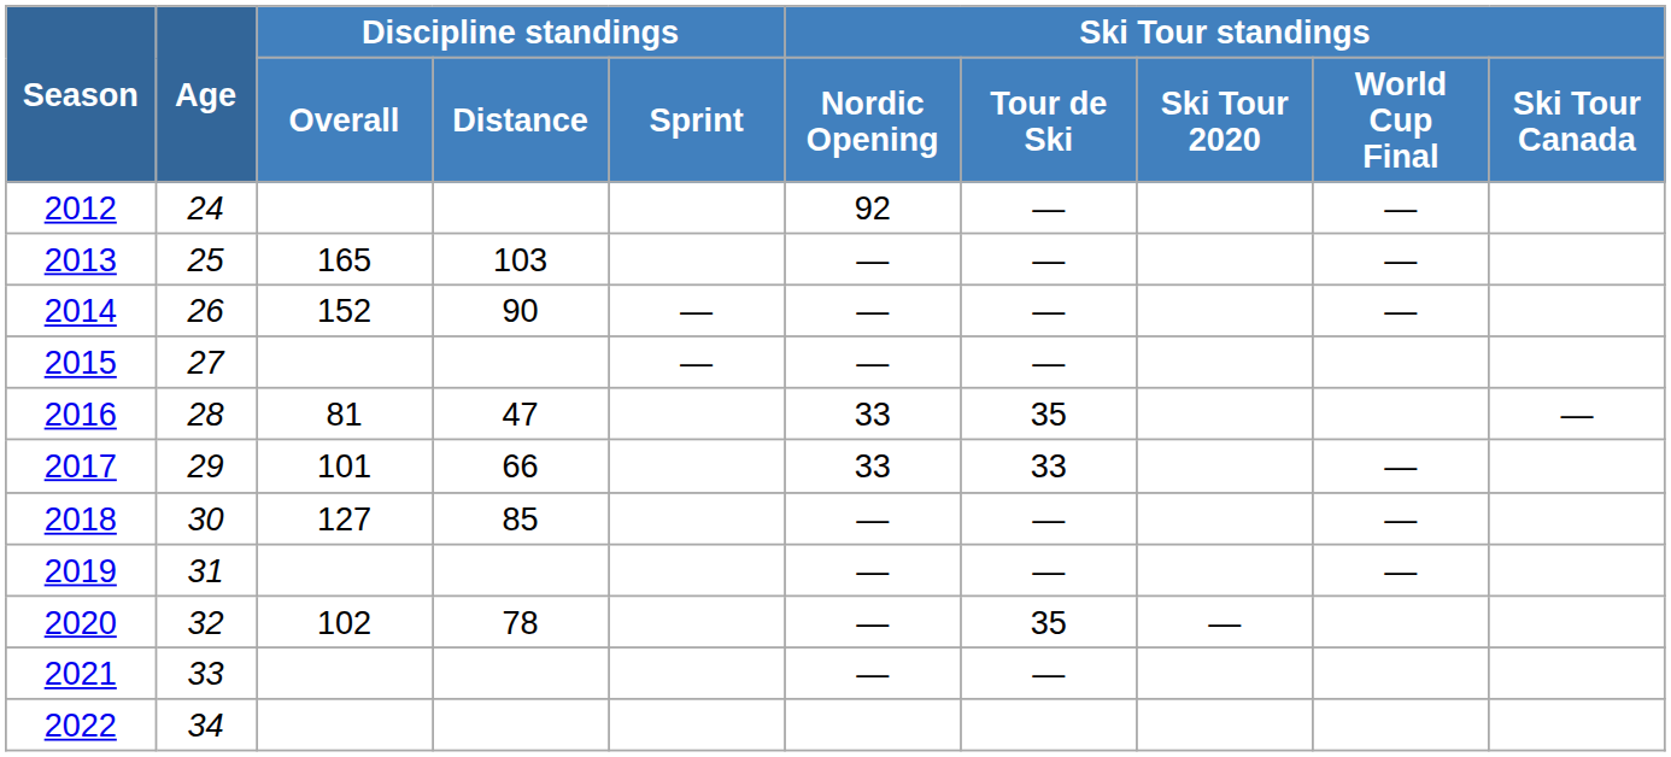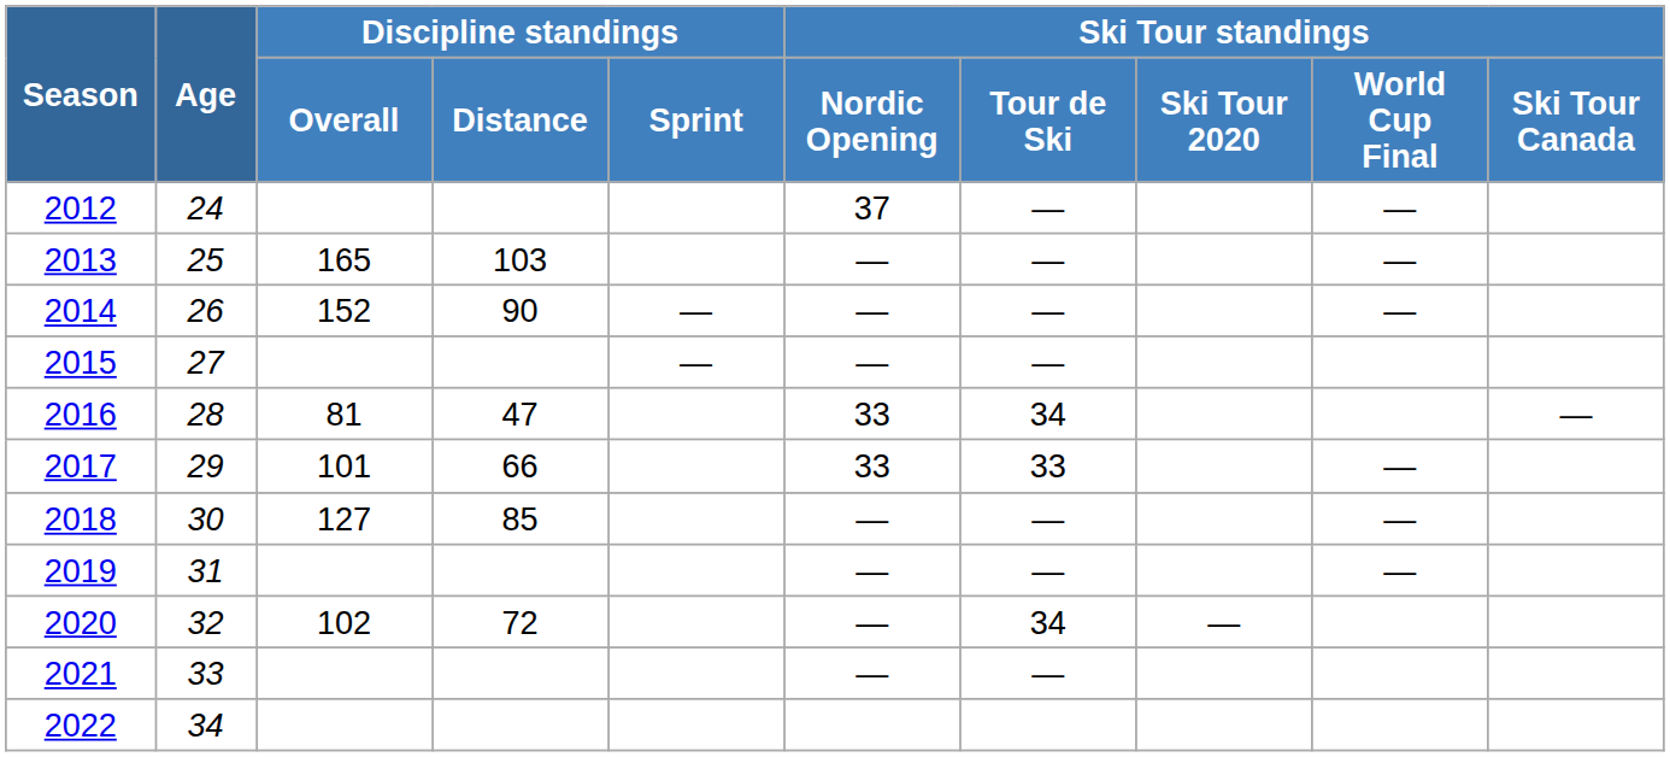 <table class="wikitable" style="font-size:95%; text-align:center; border:grey solid 1px; border-collapse:collapse; background:#ffffff;">
 <tr>
 <th style="background-color:#369; color:white; width:60px;" rowspan="2"> Season </th>
 <th style="background-color:#369; color:white; width:40px;" rowspan="2"> Age </th>
 <th style="background-color:#4180be; color:white;" colspan="3">Discipline standings</th>
 <th style="background-color:#4180be; color:white;" colspan="5">Ski Tour standings</th>
 </tr>
 <tr>
 <th style="background-color:#4180be; color:white; width:75px;">Overall</th>
 <th style="background-color:#4180be; color:white; width:75px;">Distance</th>
 <th style="background-color:#4180be; color:white; width:75px;">Sprint</th>
 <th style="background-color:#4180be; color:white; width:75px;">Nordic<br>Opening</th>
 <th style="background-color:#4180be; color:white; width:75px;">Tour de<br>Ski</th>
 <th style="background-color:#4180be; color:white; width:75px;">Ski Tour<br>2020</th>
 <th style="background-color:#4180be; color:white; width:75px;">World Cup<br>Final</th>
 <th style="background-color:#4180be; color:white; width:75px;">Ski Tour<br>Canada</th>
 </tr>
 <tr>
 <td><a href='#'>2012</a></td>
 <td><em>24</em></td>
 <td></td>
 <td></td>
 <td></td>
-<td>92</td>
+<td>37</td>
 <td>—</td>
 <td></td>
 <td>—</td>
 <td></td>
 </tr>
 <tr>
 <td><a href='#'>2013</a></td>
 <td><em>25</em></td>
 <td>165</td>
 <td>103</td>
 <td></td>
 <td>—</td>
 <td>—</td>
 <td></td>
 <td>—</td>
 <td></td>
 </tr>
 <tr>
 <td><a href='#'>2014</a></td>
 <td><em>26</em></td>
 <td>152</td>
 <td>90</td>
 <td>—</td>
 <td>—</td>
 <td>—</td>
 <td></td>
 <td>—</td>
 <td></td>
 </tr>
 <tr>
 <td><a href='#'>2015</a></td>
 <td><em>27</em></td>
 <td></td>
 <td></td>
 <td>—</td>
 <td>—</td>
 <td>—</td>
 <td></td>
 <td></td>
 <td></td>
 </tr>
 <tr>
 <td><a href='#'>2016</a></td>
 <td><em>28</em></td>
 <td>81</td>
 <td>47</td>
 <td></td>
 <td>33</td>
-<td>35</td>
+<td>34</td>
 <td></td>
 <td></td>
 <td>—</td>
 </tr>
 <tr>
 <td><a href='#'>2017</a></td>
 <td><em>29</em></td>
 <td>101</td>
 <td>66</td>
 <td></td>
 <td>33</td>
 <td>33</td>
 <td></td>
 <td>—</td>
 <td></td>
 </tr>
 <tr>
 <td><a href='#'>2018</a></td>
 <td><em>30</em></td>
 <td>127</td>
 <td>85</td>
 <td></td>
 <td>—</td>
 <td>—</td>
 <td></td>
 <td>—</td>
 <td></td>
 </tr>
 <tr>
 <td><a href='#'>2019</a></td>
 <td><em>31</em></td>
 <td></td>
 <td></td>
 <td></td>
 <td>—</td>
 <td>—</td>
 <td></td>
 <td>—</td>
 <td></td>
 </tr>
 <tr>
 <td><a href='#'>2020</a></td>
 <td><em>32</em></td>
 <td>102</td>
-<td>78</td>
+<td>72</td>
 <td></td>
 <td>—</td>
-<td>35</td>
+<td>34</td>
 <td>—</td>
 <td></td>
 <td></td>
 </tr>
 <tr>
 <td><a href='#'>2021</a></td>
 <td><em>33</em></td>
 <td></td>
 <td></td>
 <td></td>
 <td>—</td>
 <td>—</td>
 <td></td>
 <td></td>
 <td></td>
 </tr>
 <tr>
 <td><a href='#'>2022</a></td>
 <td><em>34</em></td>
 <td></td>
 <td></td>
 <td></td>
 <td></td>
 <td></td>
 <td></td>
 <td></td>
 <td></td>
 </tr>
 </table>
